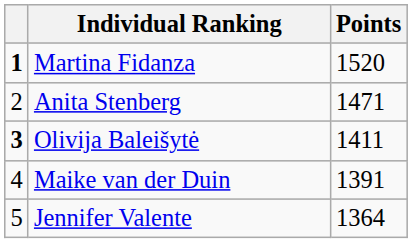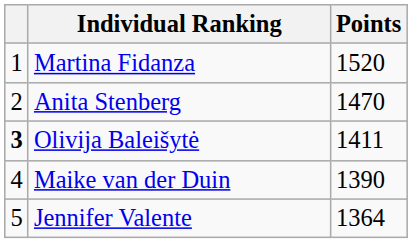 <table class="wikitable col3right">
 <tr>
 <th></th>
 <th style="width:190px; white-space:nowrap;">Individual Ranking</th>
 <th style="width:20px;">Points</th>
 </tr>
 <tr>
-<td><strong>1</strong></td>
+<td>1</td>
 <td> <a href='#'>Martina Fidanza</a></td>
 <td>1520</td>
 </tr>
 <tr>
 <td>2</td>
 <td> <a href='#'>Anita Stenberg</a></td>
-<td>1471</td>
+<td>1470</td>
 </tr>
 <tr>
 <td><strong>3</strong></td>
 <td> <a href='#'>Olivija Baleišytė</a></td>
 <td>1411</td>
 </tr>
 <tr>
 <td>4</td>
 <td> <a href='#'>Maike van der Duin</a></td>
-<td>1391</td>
+<td>1390</td>
 </tr>
 <tr>
 <td>5</td>
 <td> <a href='#'>Jennifer Valente</a></td>
 <td>1364</td>
 </tr>
 </table>
